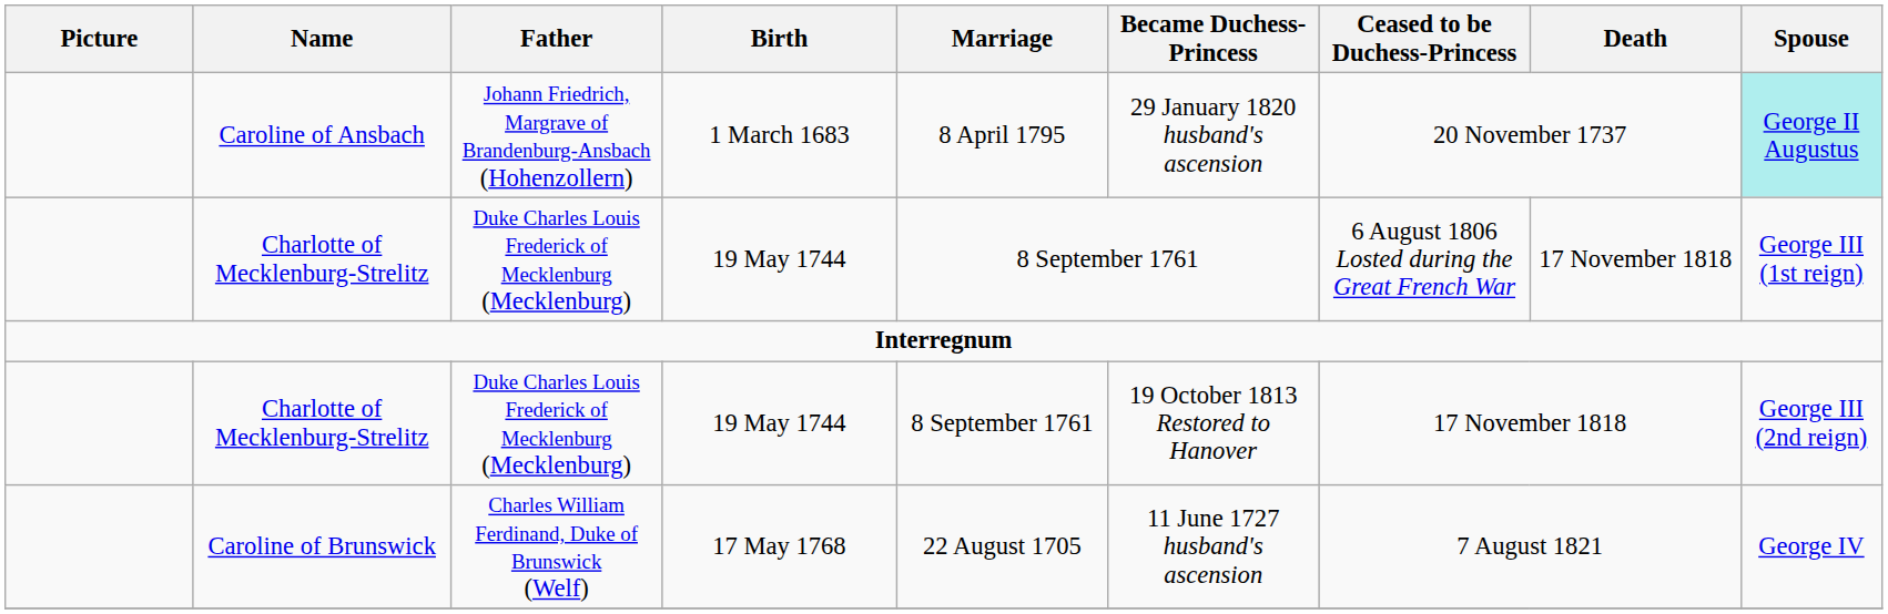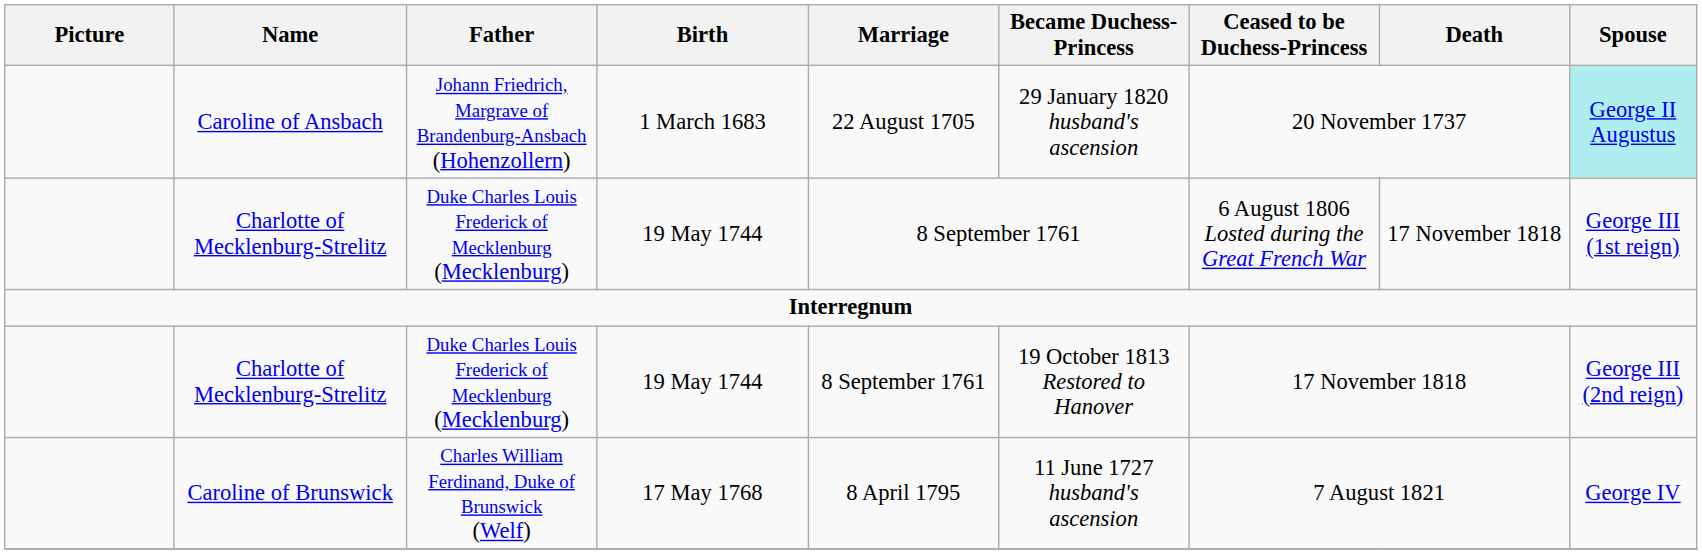 <table width=95% class="wikitable">
 <tr>
 <th width = "8%">Picture</th>
 <th width = "11%">Name</th>
 <th width = "9%">Father</th>
 <th width = "10%">Birth</th>
 <th width = "9%">Marriage</th>
 <th width = "9%">Became Duchess-Princess</th>
 <th width = "9%">Ceased to be Duchess-Princess</th>
 <th width = "9%">Death</th>
 <th width = "6%">Spouse</th>
 </tr>
 <tr>
 <td align="center"></td>
 <td align="center"><a href='#'>Caroline of Ansbach</a><br></td>
 <td align="center"><small><a href='#'>Johann Friedrich, Margrave of Brandenburg-Ansbach</a></small><br>(<a href='#'>Hohenzollern</a>)</td>
 <td align="center">1 March 1683</td>
-<td align="center">8 April 1795</td>
+<td align="center">22 August 1705</td>
 <td align="center">29 January 1820<br><em>husband's ascension</em></td>
 <td align="center" colspan="2">20 November 1737</td>
 <td align="center" style="background: paleturquoise;"><a href='#'>George II Augustus</a></td>
 </tr>
 <tr>
 <td align="center"></td>
 <td align="center"><a href='#'>Charlotte of Mecklenburg-Strelitz</a><br></td>
 <td align="center"><small><a href='#'>Duke Charles Louis Frederick of Mecklenburg</a></small><br>(<a href='#'>Mecklenburg</a>)</td>
 <td align="center">19 May 1744</td>
 <td align="center" colspan="2">8 September 1761</td>
 <td align="center">6 August 1806<br><em>Losted during the <a href='#'>Great French War</a></em></td>
 <td align="center">17 November 1818</td>
 <td align="center"><a href='#'>George III<br> (1st reign)</a></td>
 </tr>
 <tr>
 <td align="center" colspan="9"><strong>Interregnum</strong></td>
 </tr>
 <tr>
 <td align="center"></td>
 <td align="center"><a href='#'>Charlotte of Mecklenburg-Strelitz</a><br></td>
 <td align="center"><small><a href='#'>Duke Charles Louis Frederick of Mecklenburg</a></small><br>(<a href='#'>Mecklenburg</a>)</td>
 <td align="center">19 May 1744</td>
 <td align="center">8 September 1761</td>
 <td align="center">19 October 1813<br><em>Restored to Hanover</em></td>
 <td align="center" colspan="2">17 November 1818</td>
 <td align="center"><a href='#'>George III<br> (2nd reign)</a></td>
 </tr>
 <tr>
 <td align="center"></td>
 <td align="center"><a href='#'>Caroline of Brunswick</a><br></td>
 <td align=center><small><a href='#'>Charles William Ferdinand, Duke of Brunswick</a></small><br>(<a href='#'>Welf</a>)</td>
 <td align="center">17 May 1768</td>
-<td align="center">22 August 1705</td>
+<td align="center">8 April 1795</td>
 <td align="center">11 June 1727<br><em>husband's ascension</em></td>
 <td align="center" colspan="2">7 August 1821</td>
 <td align="center"><a href='#'>George IV</a></td>
 </tr>
 <tr>
 </tr>
 </table>
